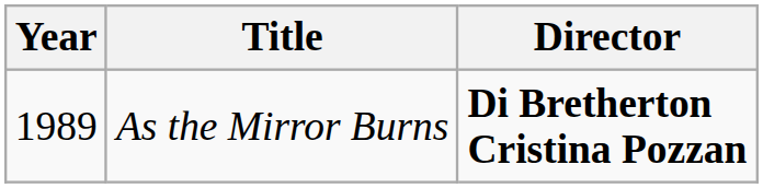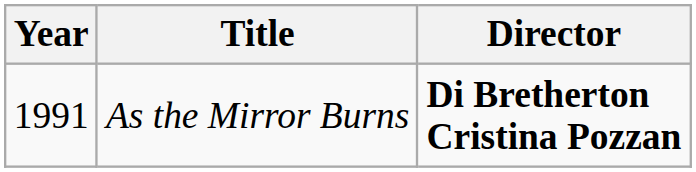 <table class="wikitable">
 <tr>
 <th>Year</th>
 <th>Title</th>
 <th>Director</th>
 </tr>
 <tr>
-<td>1989</td>
+<td>1991</td>
 <td><em>As the Mirror Burns</em></td>
 <td><strong>Di Bretherton<br>Cristina Pozzan</strong></td>
 </tr>
 </table>
